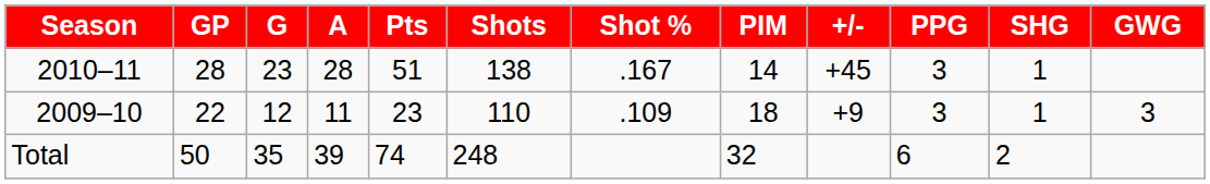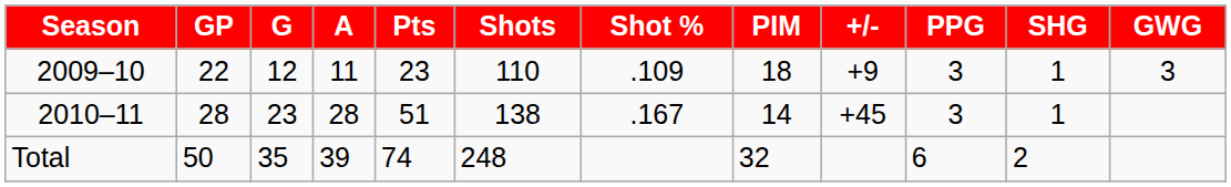 <table class="wikitable" style="width:80%;">
 <tr style="text-align:center; background:red; color:#fff;">
 <td><strong>Season</strong></td>
 <td><strong>GP</strong></td>
 <td><strong>G</strong></td>
 <td><strong>A</strong></td>
 <td><strong>Pts</strong></td>
 <td><strong>Shots</strong></td>
 <td><strong>Shot %</strong></td>
 <td><strong>PIM</strong></td>
 <td><strong>+/-</strong></td>
 <td><strong>PPG</strong></td>
 <td><strong>SHG</strong></td>
 <td><strong>GWG</strong></td>
 </tr>
 <tr style="text-align:center;" bgcolor="">
+<td>2009–10</td>
+<td>22</td>
+<td>12</td>
+<td>11</td>
+<td>23</td>
+<td>110</td>
+<td>.109</td>
+<td>18</td>
+<td>+9</td>
+<td>3</td>
+<td>1</td>
+<td>3</td>
+</tr>
+<tr style="text-align:center;" bgcolor="">
 <td>2010–11</td>
 <td>28</td>
 <td>23</td>
 <td>28</td>
 <td>51</td>
 <td>138</td>
 <td>.167</td>
 <td>14</td>
 <td>+45</td>
 <td>3</td>
 <td>1</td>
 <td></td>
-</tr>
-<tr style="text-align:center;" bgcolor="">
-<td>2009–10</td>
-<td>22</td>
-<td>12</td>
-<td>11</td>
-<td>23</td>
-<td>110</td>
-<td>.109</td>
-<td>18</td>
-<td>+9</td>
-<td>3</td>
-<td>1</td>
-<td>3</td>
 </tr>
 <tr>
 <td>Total</td>
 <td>50</td>
 <td>35</td>
 <td>39</td>
 <td>74</td>
 <td>248</td>
 <td></td>
 <td>32</td>
 <td></td>
 <td>6</td>
 <td>2</td>
 <td></td>
 </tr>
 </table>
